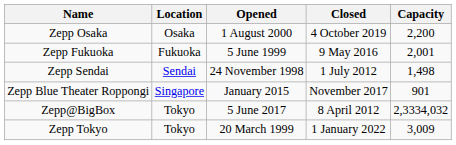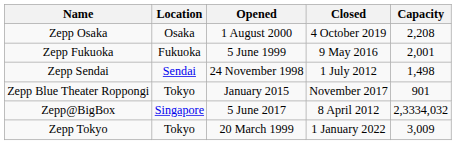 <table class="wikitable" style="text-align:center;">
 <tr>
 <th>Name</th>
 <th>Location</th>
 <th>Opened</th>
 <th>Closed</th>
 <th>Capacity</th>
 </tr>
 <tr>
 <td>Zepp Osaka</td>
 <td> Osaka</td>
 <td>1 August 2000</td>
 <td>4 October 2019</td>
-<td>2,200</td>
+<td>2,208</td>
 </tr>
 <tr>
 <td>Zepp Fukuoka</td>
 <td> Fukuoka</td>
 <td>5 June 1999</td>
 <td>9 May 2016</td>
 <td>2,001</td>
 </tr>
 <tr>
 <td>Zepp Sendai</td>
 <td> <a href='#'>Sendai</a></td>
 <td>24 November 1998</td>
 <td>1 July 2012</td>
 <td>1,498</td>
 </tr>
 <tr>
 <td>Zepp Blue Theater Roppongi</td>
-<td> <a href='#'>Singapore</a></td>
+<td> Tokyo</td>
 <td>January 2015</td>
 <td>November 2017</td>
 <td>901</td>
 </tr>
 <tr>
 <td>Zepp@BigBox</td>
-<td> Tokyo</td>
+<td> <a href='#'>Singapore</a></td>
 <td>5 June 2017</td>
 <td>8 April 2012</td>
 <td>2,3334,032</td>
 </tr>
 <tr>
 <td>Zepp Tokyo</td>
 <td> Tokyo</td>
 <td>20 March 1999</td>
 <td>1 January 2022</td>
 <td>3,009</td>
 </tr>
 </table>
